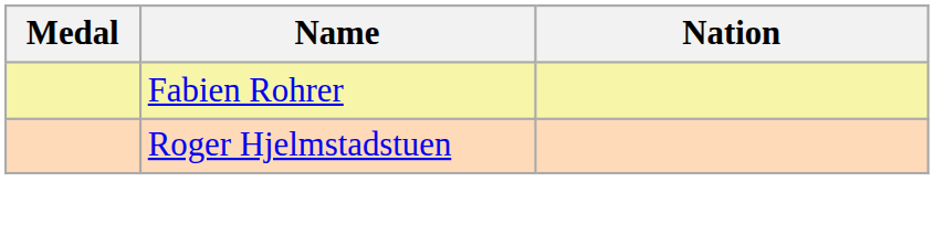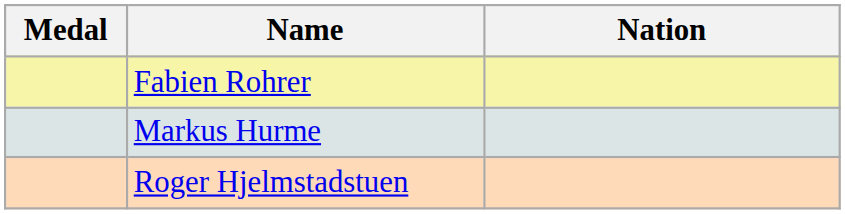 <table class=wikitable style="border:1px solid #AAAAAA;font-size:90%">
 <tr bgcolor="#E4E4E4">
 <th width=50>Medal</th>
 <th width=160>Name</th>
 <th width=160>Nation</th>
 </tr>
 <tr bgcolor="#F7F6A8">
 <td align="center"></td>
 <td><a href='#'>Fabien Rohrer</a></td>
 <td></td>
 </tr>
+<tr bgcolor="#DCE5E5">
+<td align="center"></td>
+<td><a href='#'>Markus Hurme</a></td>
+<td></td>
+</tr>
 <tr bgcolor="#FFDAB9">
 <td align="center"></td>
 <td><a href='#'>Roger Hjelmstadstuen</a></td>
 <td></td>
 </tr>
 </table>
